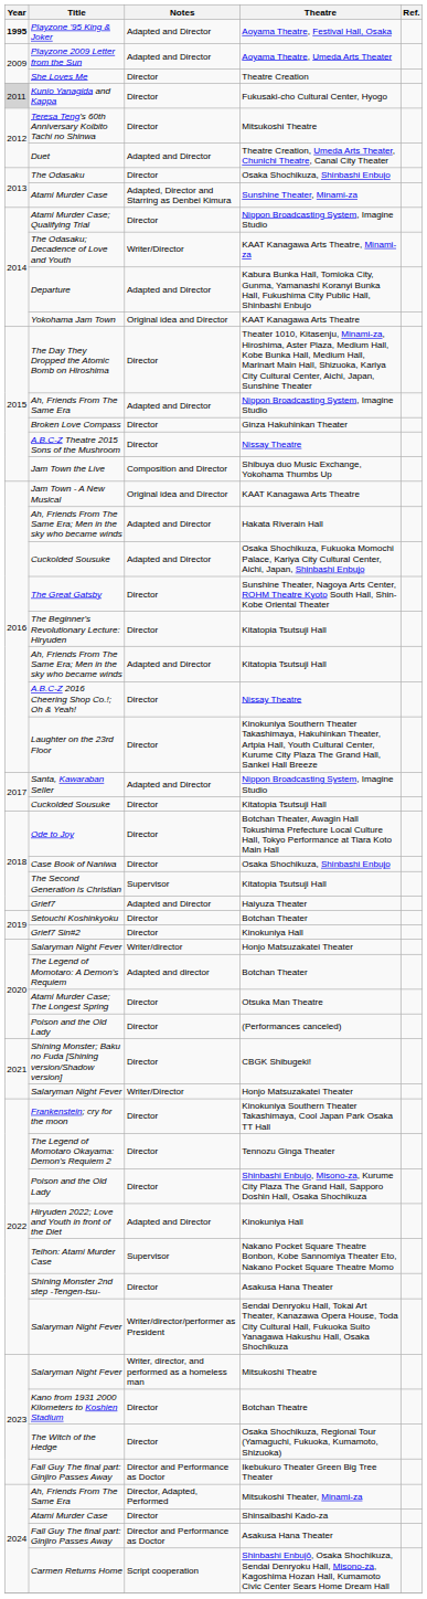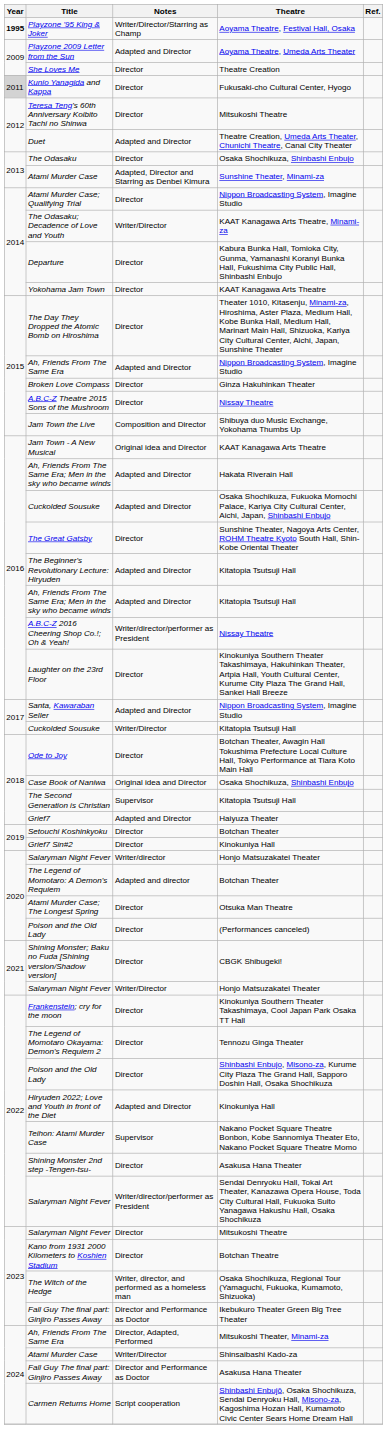 <table class="wikitable sortable plainrowheaders" style="font-size:small">
 <tr>
 <th>Year</th>
 <th>Title</th>
 <th>Notes</th>
 <th>Theatre</th>
 <th>Ref.</th>
 </tr>
 <tr>
 <td><strong>1995</strong></td>
 <td><em><a href='#'>Playzone '95 King & Joker</a></em></td>
-<td>Adapted and Director</td>
+<td>Writer/Director/Starring as Champ</td>
 <td><a href='#'>Aoyama Theatre</a>, <a href='#'>Festival Hall, Osaka</a></td>
 <td></td>
 </tr>
 <tr>
 <td rowspan="2">2009</td>
 <td><em><a href='#'>Playzone 2009 Letter from the Sun</a></em></td>
 <td>Adapted and Director</td>
 <td><a href='#'>Aoyama Theatre</a>, <a href='#'>Umeda Arts Theater</a></td>
 <td></td>
 </tr>
 <tr>
 <td><em><a href='#'>She Loves Me</a></em></td>
 <td>Director</td>
 <td>Theatre Creation</td>
 <td></td>
 </tr>
 <tr>
 <td style="background: lightgrey;">2011</td>
 <td><em><a href='#'>Kunio Yanagida</a> and <a href='#'>Kappa</a></em></td>
 <td>Director</td>
 <td>Fukusaki-cho Cultural Center, Hyogo</td>
 <td></td>
 </tr>
 <tr>
 <td rowspan="2">2012</td>
 <td><em><a href='#'>Teresa Teng</a>'s 60th Anniversary Koibito Tachi no Shinwa</em></td>
 <td>Director</td>
 <td>Mitsukoshi Theatre</td>
 <td></td>
 </tr>
 <tr>
 <td><em>Duet</em></td>
 <td>Adapted and Director</td>
 <td>Theatre Creation, <a href='#'>Umeda Arts Theater</a>, <a href='#'>Chunichi Theatre</a>, Canal City Theater</td>
 <td></td>
 </tr>
 <tr>
 <td rowspan="2">2013</td>
 <td><em>The Odasaku</em></td>
 <td>Director</td>
 <td>Osaka Shochikuza, <a href='#'>Shinbashi Enbujo</a></td>
 <td></td>
 </tr>
 <tr>
 <td><em>Atami Murder Case</em></td>
 <td>Adapted, Director and Starring as Denbei Kimura</td>
 <td><a href='#'>Sunshine Theater</a>, <a href='#'>Minami-za</a></td>
 <td></td>
 </tr>
 <tr>
 <td rowspan="4">2014</td>
 <td><em>Atami Murder Case; Qualifying Trial</em></td>
 <td>Director</td>
 <td><a href='#'>Nippon Broadcasting System</a>, Imagine Studio</td>
 <td></td>
 </tr>
 <tr>
 <td><em>The Odasaku; Decadence of Love and Youth</em></td>
 <td>Writer/Director</td>
 <td>KAAT Kanagawa Arts Theatre, <a href='#'>Minami-za</a></td>
 <td></td>
 </tr>
 <tr>
 <td><em>Departure</em></td>
-<td>Adapted and Director</td>
+<td>Director</td>
 <td>Kabura Bunka Hall, Tomioka City, Gunma, Yamanashi Koranyi Bunka Hall, Fukushima City Public Hall, Shinbashi Enbujo</td>
 <td></td>
 </tr>
 <tr>
 <td><em>Yokohama Jam Town</em></td>
-<td>Original idea and Director</td>
+<td>Director</td>
 <td>KAAT Kanagawa Arts Theatre</td>
 <td></td>
 </tr>
 <tr>
 <td rowspan="5">2015</td>
 <td><em>The Day They Dropped the Atomic Bomb on Hiroshima</em></td>
 <td>Director</td>
 <td>Theater 1010, Kitasenju, <a href='#'>Minami-za</a>, Hiroshima, Aster Plaza, Medium Hall, Kobe Bunka Hall, Medium Hall, Marinart Main Hall, Shizuoka, Kariya City Cultural Center, Aichi, Japan, Sunshine Theater</td>
 <td></td>
 </tr>
 <tr>
 <td><em>Ah, Friends From The Same Era</em></td>
 <td>Adapted and Director</td>
 <td><a href='#'>Nippon Broadcasting System</a>, Imagine Studio</td>
 </tr>
 <tr>
 <td><em>Broken Love Compass</em></td>
 <td>Director</td>
 <td>Ginza Hakuhinkan Theater</td>
 <td></td>
 </tr>
 <tr>
 <td><em><a href='#'>A.B.C-Z</a> Theatre 2015 Sons of the Mushroom</em></td>
 <td>Director</td>
 <td><a href='#'>Nissay Theatre</a></td>
 <td></td>
 </tr>
 <tr>
 <td><em>Jam Town the Live</em></td>
 <td>Composition and Director</td>
 <td>Shibuya duo Music Exchange, Yokohama Thumbs Up</td>
 <td></td>
 </tr>
 <tr>
 <td rowspan="8">2016</td>
 <td><em>Jam Town - A New Musical</em></td>
 <td>Original idea and Director</td>
 <td>KAAT Kanagawa Arts Theatre</td>
 <td></td>
 </tr>
 <tr>
 <td><em>Ah, Friends From The Same Era; Men in the sky who became winds</em></td>
 <td>Adapted and Director</td>
 <td>Hakata Riverain Hall</td>
 <td></td>
 </tr>
 <tr>
 <td><em>Cuckolded Sousuke</em></td>
 <td>Adapted and Director</td>
 <td>Osaka Shochikuza, Fukuoka Momochi Palace, Kariya City Cultural Center, Aichi, Japan, <a href='#'>Shinbashi Enbujo</a></td>
 <td></td>
 </tr>
 <tr>
 <td><em><a href='#'>The Great Gatsby</a></em></td>
 <td>Director</td>
 <td>Sunshine Theater, Nagoya Arts Center, <a href='#'>ROHM Theatre Kyoto</a> South Hall, Shin-Kobe Oriental Theater</td>
 <td></td>
 </tr>
 <tr>
 <td><em>The Beginner's Revolutionary Lecture: Hiryuden</em></td>
-<td>Director</td>
+<td>Adapted and Director</td>
 <td>Kitatopia Tsutsuji Hall</td>
 <td></td>
 </tr>
 <tr>
 <td><em>Ah, Friends From The Same Era; Men in the sky who became winds</em></td>
 <td>Adapted and Director</td>
 <td>Kitatopia Tsutsuji Hall</td>
 <td></td>
 </tr>
 <tr>
 <td><em><a href='#'>A.B.C-Z</a> 2016 Cheering Shop Co.!; Oh & Yeah!</em></td>
-<td>Director</td>
+<td>Writer/director/performer as President</td>
 <td><a href='#'>Nissay Theatre</a></td>
 <td></td>
 </tr>
 <tr>
 <td><em>Laughter on the 23rd Floor</em></td>
 <td>Director</td>
 <td>Kinokuniya Southern Theater Takashimaya, Hakuhinkan Theater, Artpia Hall, Youth Cultural Center, Kurume City Plaza The Grand Hall, Sankei Hall Breeze</td>
 <td></td>
 </tr>
 <tr>
 <td rowspan="2">2017</td>
 <td><em>Santa, <a href='#'>Kawaraban</a> Seller</em></td>
 <td>Adapted and Director</td>
 <td><a href='#'>Nippon Broadcasting System</a>, Imagine Studio</td>
 <td></td>
 </tr>
 <tr>
 <td><em>Cuckolded Sousuke</em></td>
-<td>Director</td>
+<td>Writer/Director</td>
 <td>Kitatopia Tsutsuji Hall</td>
 <td></td>
 </tr>
 <tr>
 <td rowspan="4">2018</td>
 <td><em><a href='#'>Ode to Joy</a></em></td>
 <td>Director</td>
 <td>Botchan Theater, Awagin Hall Tokushima Prefecture Local Culture Hall, Tokyo Performance at Tiara Koto Main Hall</td>
 <td></td>
 </tr>
 <tr>
 <td><em>Case Book of Naniwa</em></td>
-<td>Director</td>
+<td>Original idea and Director</td>
 <td>Osaka Shochikuza, <a href='#'>Shinbashi Enbujo</a></td>
 <td></td>
 </tr>
 <tr>
 <td><em>The Second Generation is Christian</em></td>
 <td>Supervisor</td>
 <td>Kitatopia Tsutsuji Hall</td>
 <td></td>
 </tr>
 <tr>
 <td><em>Grief7</em></td>
 <td>Adapted and Director</td>
 <td>Haiyuza Theater</td>
 <td></td>
 </tr>
 <tr>
 <td rowspan="2">2019</td>
 <td><em>Setouchi Koshinkyoku</em></td>
 <td>Director</td>
 <td>Botchan Theater</td>
 <td></td>
 </tr>
 <tr>
 <td><em>Grief7 Sin#2</em></td>
 <td>Director</td>
 <td>Kinokuniya Hall</td>
 <td></td>
 </tr>
 <tr>
 <td rowspan="4">2020</td>
 <td><em>Salaryman Night Fever</em></td>
 <td>Writer/director</td>
 <td>Honjo Matsuzakatei Theater</td>
 <td></td>
 </tr>
 <tr>
 <td><em>The Legend of Momotaro: A Demon's Requiem</em></td>
 <td>Adapted and director</td>
 <td>Botchan Theater</td>
 <td></td>
 </tr>
 <tr>
 <td><em>Atami Murder Case; The Longest Spring</em></td>
 <td>Director</td>
 <td>Otsuka Man Theatre</td>
 <td></td>
 </tr>
 <tr>
 <td><em>Poison and the Old Lady</em></td>
 <td>Director</td>
 <td>(Performances canceled)</td>
 <td></td>
 </tr>
 <tr>
 <td rowspan="2">2021</td>
 <td><em>Shining Monster; Baku no Fuda [Shining version/Shadow version]</em></td>
 <td>Director</td>
 <td>CBGK Shibugeki!</td>
 <td></td>
 </tr>
 <tr>
 <td><em>Salaryman Night Fever</em></td>
 <td>Writer/Director</td>
 <td>Honjo Matsuzakatei Theater</td>
 <td></td>
 </tr>
 <tr>
 <td rowspan="7">2022</td>
 <td><em><a href='#'>Frankenstein</a>; cry for the moon</em></td>
 <td>Director</td>
 <td>Kinokuniya Southern Theater Takashimaya, Cool Japan Park Osaka TT Hall</td>
 <td></td>
 </tr>
 <tr>
 <td><em>The Legend of Momotaro Okayama: Demon's Requiem 2</em></td>
 <td>Director</td>
 <td>Tennozu Ginga Theater</td>
 <td></td>
 </tr>
 <tr>
 <td><em>Poison and the Old Lady</em></td>
 <td>Director</td>
 <td><a href='#'>Shinbashi Enbujo</a>, <a href='#'>Misono-za</a>, Kurume City Plaza The Grand Hall, Sapporo Doshin Hall, Osaka Shochikuza</td>
 <td></td>
 </tr>
 <tr>
 <td><em>Hiryuden 2022; Love and Youth in front of the Diet</em></td>
 <td>Adapted and Director</td>
 <td>Kinokuniya Hall</td>
 <td></td>
 </tr>
 <tr>
 <td><em>Teihon: Atami Murder Case</em></td>
 <td>Supervisor</td>
 <td>Nakano Pocket Square Theatre Bonbon, Kobe Sannomiya Theater Eto, Nakano Pocket Square Theatre Momo</td>
 <td></td>
 </tr>
 <tr>
 <td><em>Shining Monster 2nd step -Tengen-tsu-</em></td>
 <td>Director</td>
 <td>Asakusa Hana Theater</td>
 <td></td>
 </tr>
 <tr>
 <td><em>Salaryman Night Fever</em></td>
 <td>Writer/director/performer as President</td>
 <td>Sendai Denryoku Hall, Tokai Art Theater, Kanazawa Opera House, Toda City Cultural Hall, Fukuoka Suito Yanagawa Hakushu Hall, Osaka Shochikuza</td>
 <td></td>
 </tr>
 <tr>
 <td rowspan="4">2023</td>
 <td><em>Salaryman Night Fever</em></td>
-<td>Writer, director, and performed as a homeless man</td>
+<td>Director</td>
 <td>Mitsukoshi Theatre</td>
 <td></td>
 </tr>
 <tr>
 <td><em>Kano from 1931 2000 Kilometers to <a href='#'>Koshien Stadium</a></em></td>
 <td>Director</td>
 <td>Botchan Theatre</td>
 <td></td>
 </tr>
 <tr>
 <td><em>The Witch of the Hedge</em></td>
-<td>Director</td>
+<td>Writer, director, and performed as a homeless man</td>
 <td>Osaka Shochikuza, Regional Tour (Yamaguchi, Fukuoka, Kumamoto, Shizuoka)</td>
 <td></td>
 </tr>
 <tr>
 <td><em>Fall Guy The final part: Ginjiro Passes Away</em></td>
 <td>Director and Performance as Doctor</td>
 <td>Ikebukuro Theater Green Big Tree Theater</td>
 <td></td>
 </tr>
 <tr>
 <td rowspan="4">2024</td>
 <td><em>Ah, Friends From The Same Era</em></td>
 <td>Director, Adapted, Performed</td>
 <td>Mitsukoshi Theater, <a href='#'>Minami-za</a></td>
 <td></td>
 </tr>
 <tr>
 <td><em>Atami Murder Case</em></td>
-<td>Director</td>
+<td>Writer/Director</td>
 <td>Shinsaibashi Kado-za</td>
 <td></td>
 </tr>
 <tr>
 <td><em>Fall Guy The final part: Ginjiro Passes Away</em></td>
 <td>Director and Performance as Doctor</td>
 <td>Asakusa Hana Theater</td>
 <td></td>
 </tr>
 <tr>
 <td><em>Carmen Returns Home</em></td>
 <td>Script cooperation</td>
 <td><a href='#'>Shinbashi Enbujō</a>, Osaka Shochikuza, Sendai Denryoku Hall, <a href='#'>Misono-za</a>, Kagoshima Hozan Hall, Kumamoto Civic Center Sears Home Dream Hall</td>
 <td></td>
 </tr>
 <tr>
 </tr>
 </table>
